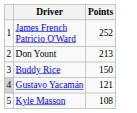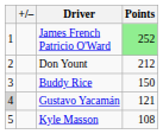 <table class="wikitable" style="font-size: 95%;">
 <tr>
 <th scope="col"></th>
+<th scope="col">+/–</th>
 <th scope="col">Driver</th>
 <th scope="col">Points</th>
 </tr>
 <tr>
 <td align=center>1</td>
+<td align="left"></td>
 <td> <a href='#'>James French</a><br> <a href='#'>Patricio O'Ward</a></td>
-<td align=right>252</td>
+<td align=right style="background: lightgreen;">252</td>
 </tr>
 <tr>
 <td align=center>2</td>
+<td align="left"></td>
 <td> Don Yount</td>
-<td align=right>213</td>
+<td align=right>212</td>
 </tr>
 <tr>
 <td align=center>3</td>
+<td align="left"></td>
 <td> <a href='#'>Buddy Rice</a></td>
 <td align=right>150</td>
 </tr>
 <tr>
 <td align=center style="background: lightgrey;">4</td>
+<td align="left"></td>
 <td> <a href='#'>Gustavo Yacamán</a></td>
 <td align=right>121</td>
 </tr>
 <tr>
 <td align=center>5</td>
+<td align="left"></td>
 <td> <a href='#'>Kyle Masson</a></td>
 <td align=right>108</td>
 </tr>
 </table>
